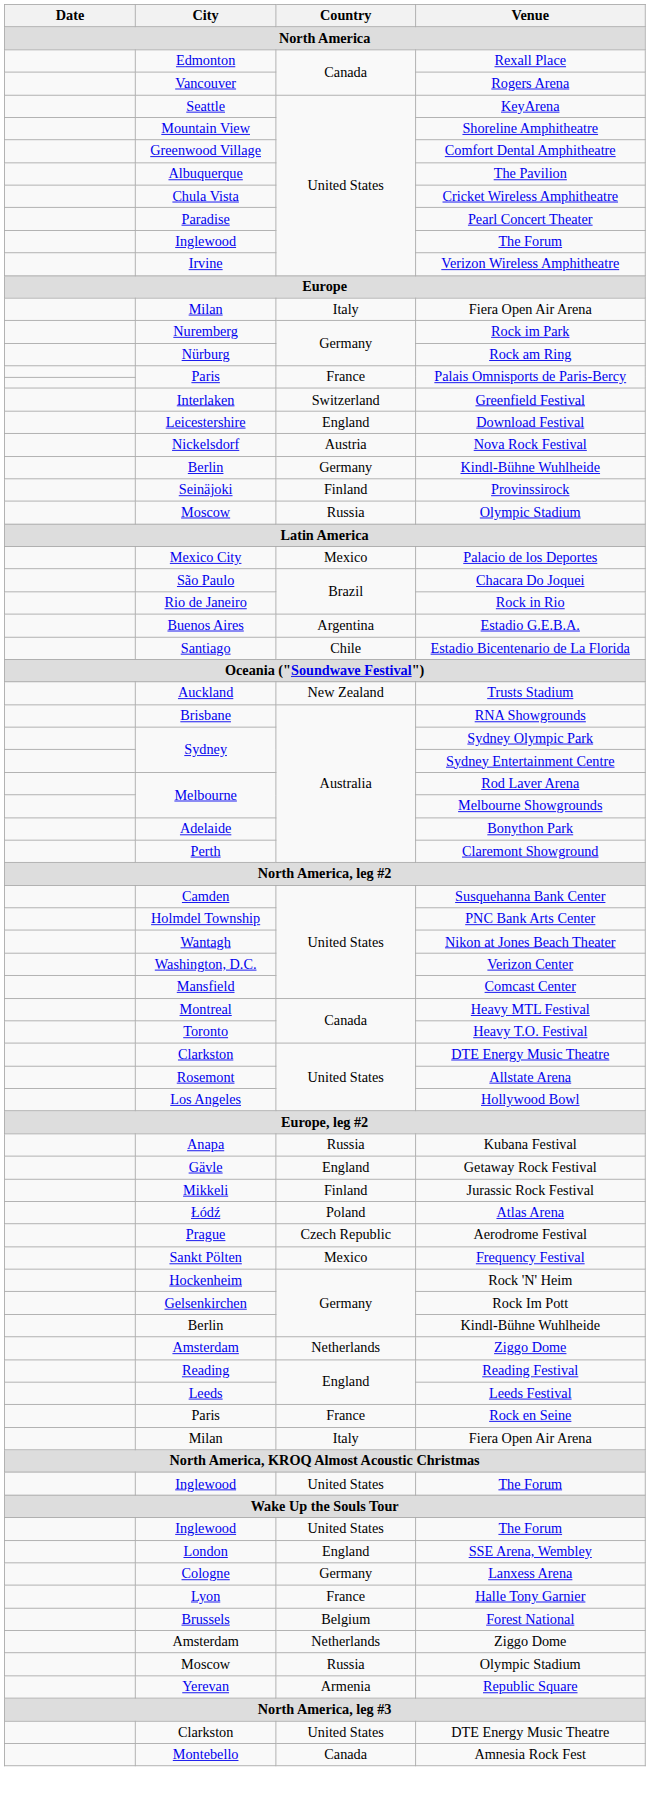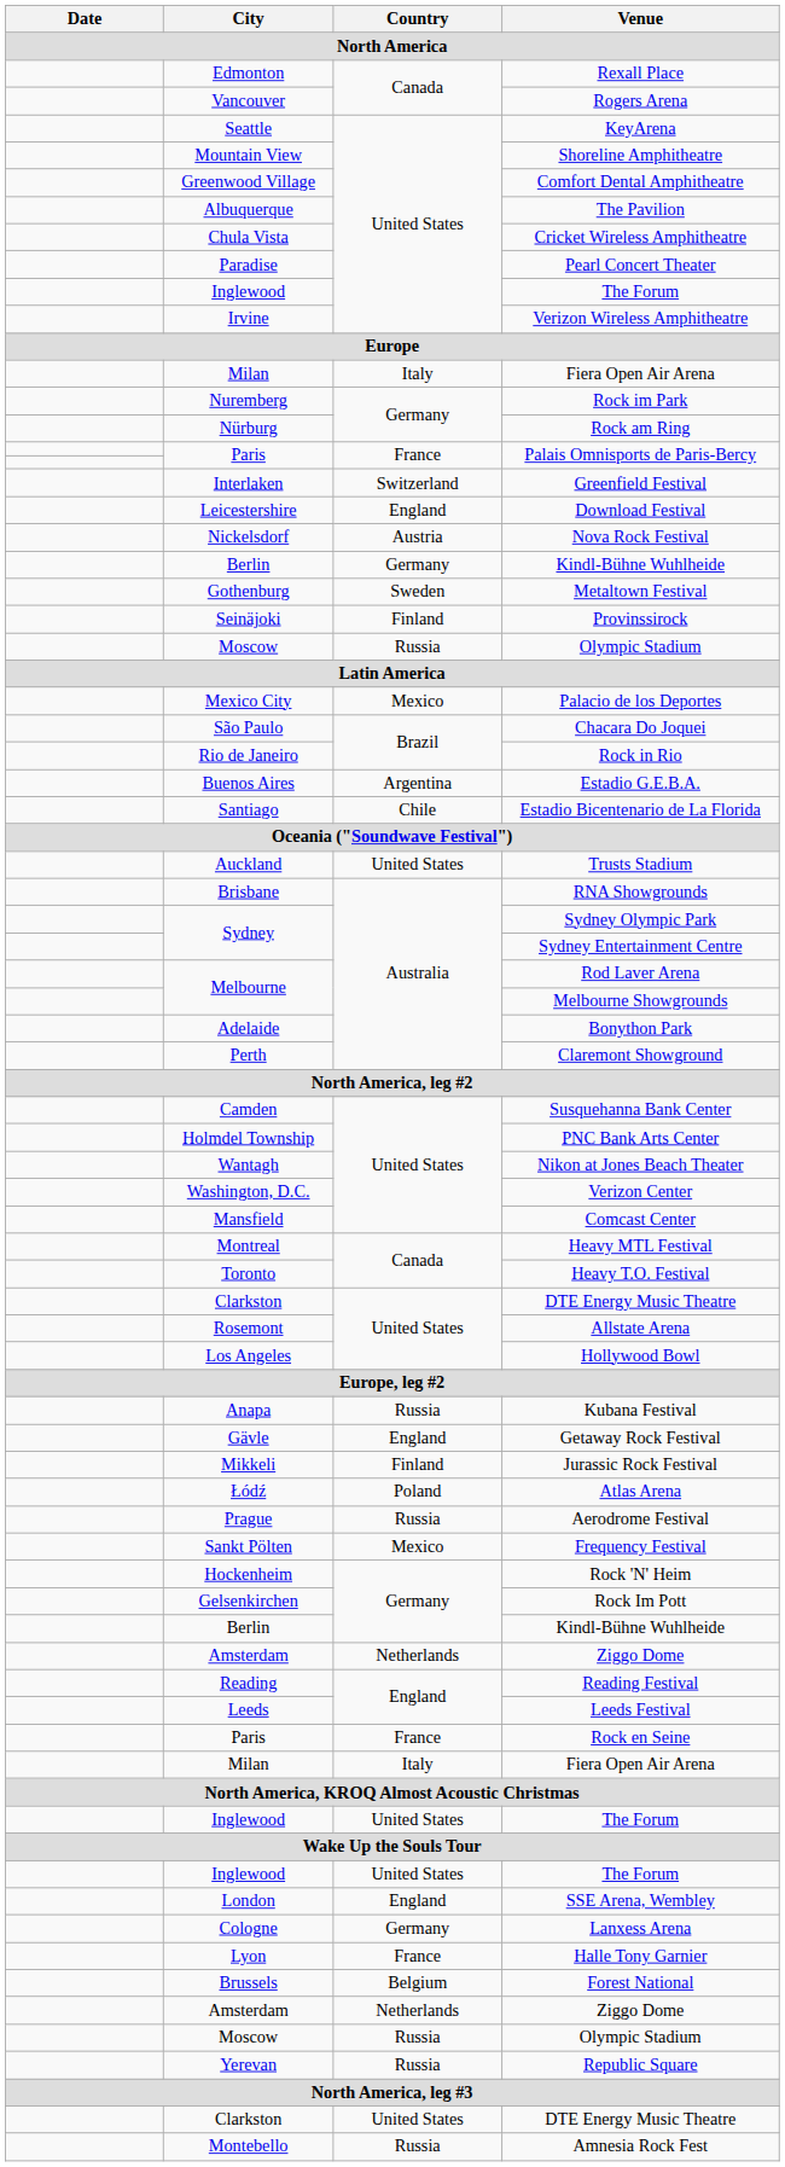 <table class="wikitable" style="text-align:center;">
 <tr>
 <th style="width:140px;">Date</th>
 <th style="width:150px;">City</th>
 <th style="width:150px;">Country</th>
 <th style="width:250px;">Venue</th>
 </tr>
 <tr style="background:#ddd;">
 <td colspan=4><strong>North America</strong></td>
 </tr>
 <tr>
 <td></td>
 <td><a href='#'>Edmonton</a></td>
 <td rowspan="2">Canada</td>
 <td><a href='#'>Rexall Place</a></td>
 </tr>
 <tr>
 <td></td>
 <td><a href='#'>Vancouver</a></td>
 <td><a href='#'>Rogers Arena</a></td>
 </tr>
 <tr>
 <td></td>
 <td><a href='#'>Seattle</a></td>
 <td rowspan="8">United States</td>
 <td><a href='#'>KeyArena</a></td>
 </tr>
 <tr>
 <td></td>
 <td><a href='#'>Mountain View</a></td>
 <td><a href='#'>Shoreline Amphitheatre</a></td>
 </tr>
 <tr>
 <td></td>
 <td><a href='#'>Greenwood Village</a></td>
 <td><a href='#'>Comfort Dental Amphitheatre</a></td>
 </tr>
 <tr>
 <td></td>
 <td><a href='#'>Albuquerque</a></td>
 <td><a href='#'>The Pavilion</a></td>
 </tr>
 <tr>
 <td></td>
 <td><a href='#'>Chula Vista</a></td>
 <td><a href='#'>Cricket Wireless Amphitheatre</a></td>
 </tr>
 <tr>
 <td></td>
 <td><a href='#'>Paradise</a></td>
 <td><a href='#'>Pearl Concert Theater</a></td>
 </tr>
 <tr>
 <td></td>
 <td><a href='#'>Inglewood</a></td>
 <td><a href='#'>The Forum</a></td>
 </tr>
 <tr>
 <td></td>
 <td><a href='#'>Irvine</a></td>
 <td><a href='#'>Verizon Wireless Amphitheatre</a></td>
 </tr>
 <tr style="background:#ddd;">
 <td colspan=4><strong>Europe</strong></td>
 </tr>
 <tr>
 <td></td>
 <td><a href='#'>Milan</a></td>
 <td>Italy</td>
 <td>Fiera Open Air Arena</td>
 </tr>
 <tr>
 <td></td>
 <td><a href='#'>Nuremberg</a></td>
 <td rowspan="2">Germany</td>
 <td><a href='#'>Rock im Park</a></td>
 </tr>
 <tr>
 <td></td>
 <td><a href='#'>Nürburg</a></td>
 <td><a href='#'>Rock am Ring</a></td>
 </tr>
 <tr>
 <td></td>
 <td rowspan="2"><a href='#'>Paris</a></td>
 <td rowspan="2">France</td>
 <td rowspan="2"><a href='#'>Palais Omnisports de Paris-Bercy</a></td>
 </tr>
 <tr>
 <td></td>
 </tr>
 <tr>
 <td></td>
 <td><a href='#'>Interlaken</a></td>
 <td>Switzerland</td>
 <td><a href='#'>Greenfield Festival</a></td>
 </tr>
 <tr>
 <td></td>
 <td><a href='#'>Leicestershire</a></td>
 <td>England</td>
 <td><a href='#'>Download Festival</a></td>
 </tr>
 <tr>
 <td></td>
 <td><a href='#'>Nickelsdorf</a></td>
 <td>Austria</td>
 <td><a href='#'>Nova Rock Festival</a></td>
 </tr>
 <tr>
 <td></td>
 <td><a href='#'>Berlin</a></td>
 <td>Germany</td>
 <td><a href='#'>Kindl-Bühne Wuhlheide</a></td>
 </tr>
 <tr>
 <td></td>
+<td><a href='#'>Gothenburg</a></td>
+<td>Sweden</td>
+<td><a href='#'>Metaltown Festival</a></td>
+</tr>
+<tr>
+<td></td>
 <td><a href='#'>Seinäjoki</a></td>
 <td>Finland</td>
 <td><a href='#'>Provinssirock</a></td>
 </tr>
 <tr>
 <td></td>
 <td><a href='#'>Moscow</a></td>
 <td>Russia</td>
 <td><a href='#'>Olympic Stadium</a></td>
 </tr>
 <tr style="background:#ddd;">
 <td colspan=4><strong>Latin America</strong></td>
 </tr>
 <tr>
 <td></td>
 <td><a href='#'>Mexico City</a></td>
 <td>Mexico</td>
 <td><a href='#'>Palacio de los Deportes</a></td>
 </tr>
 <tr>
 <td></td>
 <td><a href='#'>São Paulo</a></td>
 <td rowspan="2">Brazil</td>
 <td><a href='#'>Chacara Do Joquei</a></td>
 </tr>
 <tr>
 <td></td>
 <td><a href='#'>Rio de Janeiro</a></td>
 <td><a href='#'>Rock in Rio</a></td>
 </tr>
 <tr>
 <td></td>
 <td><a href='#'>Buenos Aires</a></td>
 <td>Argentina</td>
 <td><a href='#'>Estadio G.E.B.A.</a></td>
 </tr>
 <tr>
 <td></td>
 <td><a href='#'>Santiago</a></td>
 <td>Chile</td>
 <td><a href='#'>Estadio Bicentenario de La Florida</a></td>
 </tr>
 <tr style="background:#ddd;">
 <td colspan=4><strong>Oceania ("<a href='#'>Soundwave Festival</a>")</strong></td>
 </tr>
 <tr>
 <td></td>
 <td><a href='#'>Auckland</a></td>
-<td>New Zealand</td>
+<td>United States</td>
 <td><a href='#'>Trusts Stadium</a></td>
 </tr>
 <tr>
 <td></td>
 <td><a href='#'>Brisbane</a></td>
 <td rowspan="7">Australia</td>
 <td><a href='#'>RNA Showgrounds</a></td>
 </tr>
 <tr>
 <td></td>
 <td rowspan="2"><a href='#'>Sydney</a></td>
 <td><a href='#'>Sydney Olympic Park</a></td>
 </tr>
 <tr>
 <td></td>
 <td><a href='#'>Sydney Entertainment Centre</a></td>
 </tr>
 <tr>
 <td></td>
 <td rowspan="2"><a href='#'>Melbourne</a></td>
 <td><a href='#'>Rod Laver Arena</a></td>
 </tr>
 <tr>
 <td></td>
 <td><a href='#'>Melbourne Showgrounds</a></td>
 </tr>
 <tr>
 <td></td>
 <td><a href='#'>Adelaide</a></td>
 <td><a href='#'>Bonython Park</a></td>
 </tr>
 <tr>
 <td></td>
 <td><a href='#'>Perth</a></td>
 <td><a href='#'>Claremont Showground</a></td>
 </tr>
 <tr style="background:#ddd;">
 <td colspan=4><strong>North America, leg #2</strong></td>
 </tr>
 <tr>
 <td></td>
 <td><a href='#'>Camden</a></td>
 <td rowspan="5">United States</td>
 <td><a href='#'>Susquehanna Bank Center</a></td>
 </tr>
 <tr>
 <td></td>
 <td><a href='#'>Holmdel Township</a></td>
 <td><a href='#'>PNC Bank Arts Center</a></td>
 </tr>
 <tr>
 <td></td>
 <td><a href='#'>Wantagh</a></td>
 <td><a href='#'>Nikon at Jones Beach Theater</a></td>
 </tr>
 <tr>
 <td></td>
 <td><a href='#'>Washington, D.C.</a></td>
 <td><a href='#'>Verizon Center</a></td>
 </tr>
 <tr>
 <td></td>
 <td><a href='#'>Mansfield</a></td>
 <td><a href='#'>Comcast Center</a></td>
 </tr>
 <tr>
 <td></td>
 <td><a href='#'>Montreal</a></td>
 <td rowspan="2">Canada</td>
 <td><a href='#'>Heavy MTL Festival</a></td>
 </tr>
 <tr>
 <td></td>
 <td><a href='#'>Toronto</a></td>
 <td><a href='#'>Heavy T.O. Festival</a></td>
 </tr>
 <tr>
 <td></td>
 <td><a href='#'>Clarkston</a></td>
 <td rowspan="3">United States</td>
 <td><a href='#'>DTE Energy Music Theatre</a></td>
 </tr>
 <tr>
 <td></td>
 <td><a href='#'>Rosemont</a></td>
 <td><a href='#'>Allstate Arena</a></td>
 </tr>
 <tr>
 <td></td>
 <td><a href='#'>Los Angeles</a></td>
 <td><a href='#'>Hollywood Bowl</a></td>
 </tr>
 <tr style="background:#ddd;">
 <td colspan=4><strong>Europe, leg #2</strong></td>
 </tr>
 <tr>
 <td></td>
 <td><a href='#'>Anapa</a></td>
 <td>Russia</td>
 <td>Kubana Festival</td>
 </tr>
 <tr>
 <td></td>
 <td><a href='#'>Gävle</a></td>
 <td>England</td>
 <td>Getaway Rock Festival</td>
 </tr>
 <tr>
 <td></td>
 <td><a href='#'>Mikkeli</a></td>
 <td>Finland</td>
 <td>Jurassic Rock Festival</td>
 </tr>
 <tr>
 <td></td>
 <td><a href='#'>Łódź</a></td>
 <td>Poland</td>
 <td><a href='#'>Atlas Arena</a></td>
 </tr>
 <tr>
 <td></td>
 <td><a href='#'>Prague</a></td>
-<td>Czech Republic</td>
+<td>Russia</td>
 <td>Aerodrome Festival</td>
 </tr>
 <tr>
 <td></td>
 <td><a href='#'>Sankt Pölten</a></td>
 <td>Mexico</td>
 <td><a href='#'>Frequency Festival</a></td>
 </tr>
 <tr>
 <td></td>
 <td><a href='#'>Hockenheim</a></td>
 <td rowspan="3">Germany</td>
 <td>Rock 'N' Heim</td>
 </tr>
 <tr>
 <td></td>
 <td><a href='#'>Gelsenkirchen</a></td>
 <td>Rock Im Pott</td>
 </tr>
 <tr>
 <td></td>
 <td>Berlin</td>
 <td>Kindl-Bühne Wuhlheide</td>
 </tr>
 <tr>
 <td></td>
 <td><a href='#'>Amsterdam</a></td>
 <td>Netherlands</td>
 <td><a href='#'>Ziggo Dome</a></td>
 </tr>
 <tr>
 <td></td>
 <td><a href='#'>Reading</a></td>
 <td rowspan="2">England</td>
 <td><a href='#'>Reading Festival</a></td>
 </tr>
 <tr>
 <td></td>
 <td><a href='#'>Leeds</a></td>
 <td><a href='#'>Leeds Festival</a></td>
 </tr>
 <tr>
 <td></td>
 <td>Paris</td>
 <td>France</td>
 <td><a href='#'>Rock en Seine</a></td>
 </tr>
 <tr>
 <td></td>
 <td>Milan</td>
 <td>Italy</td>
 <td>Fiera Open Air Arena</td>
 </tr>
 <tr style="background:#ddd;">
 <td colspan=4><strong>North America, KROQ Almost Acoustic Christmas</strong></td>
 </tr>
 <tr>
 <td></td>
 <td><a href='#'>Inglewood</a></td>
 <td>United States</td>
 <td><a href='#'>The Forum</a></td>
 </tr>
 <tr style="background:#ddd;">
 <td colspan=4><strong>Wake Up the Souls Tour</strong></td>
 </tr>
 <tr>
 <td></td>
 <td><a href='#'>Inglewood</a></td>
 <td>United States</td>
 <td><a href='#'>The Forum</a></td>
 </tr>
 <tr>
 <td></td>
 <td><a href='#'>London</a></td>
 <td>England</td>
 <td><a href='#'>SSE Arena, Wembley</a></td>
 </tr>
 <tr>
 <td></td>
 <td><a href='#'>Cologne</a></td>
 <td>Germany</td>
 <td><a href='#'>Lanxess Arena</a></td>
 </tr>
 <tr>
 <td></td>
 <td><a href='#'>Lyon</a></td>
 <td>France</td>
 <td><a href='#'>Halle Tony Garnier</a></td>
 </tr>
 <tr>
 <td></td>
 <td><a href='#'>Brussels</a></td>
 <td>Belgium</td>
 <td><a href='#'>Forest National</a></td>
 </tr>
 <tr>
 <td></td>
 <td>Amsterdam</td>
 <td>Netherlands</td>
 <td>Ziggo Dome</td>
 </tr>
 <tr>
 <td></td>
 <td>Moscow</td>
 <td>Russia</td>
 <td>Olympic Stadium</td>
 </tr>
 <tr>
 <td></td>
 <td><a href='#'>Yerevan</a></td>
-<td>Armenia</td>
+<td>Russia</td>
 <td><a href='#'>Republic Square</a></td>
 </tr>
 <tr style="background:#ddd;">
 <td colspan=4><strong>North America, leg #3</strong></td>
 </tr>
 <tr>
 <td></td>
 <td>Clarkston</td>
 <td>United States</td>
 <td>DTE Energy Music Theatre</td>
 </tr>
 <tr>
 <td></td>
 <td><a href='#'>Montebello</a></td>
-<td>Canada</td>
+<td>Russia</td>
 <td>Amnesia Rock Fest</td>
 </tr>
 </table>
